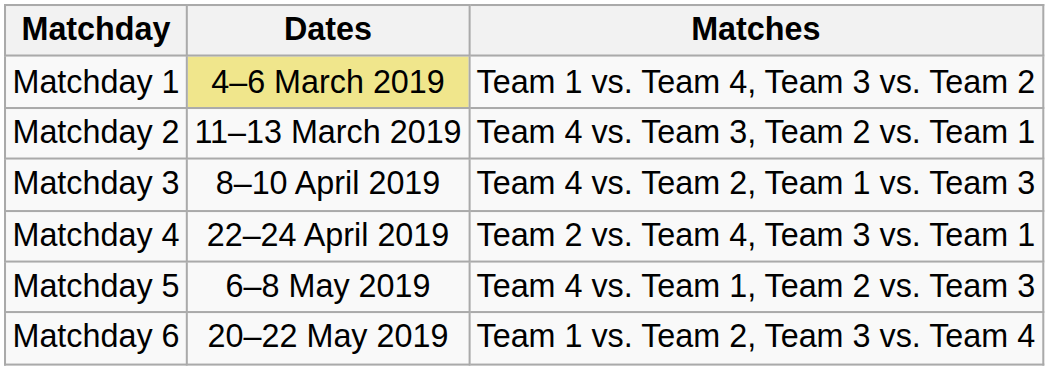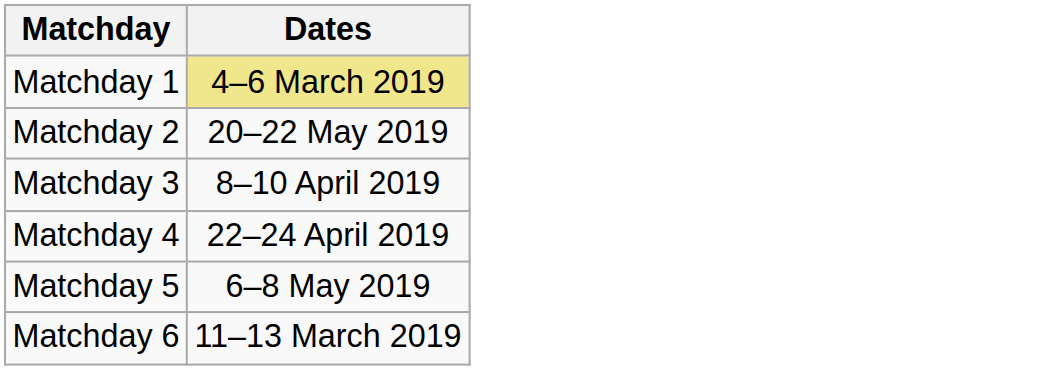 <table class="wikitable" style="text-align:center">
 <tr>
 <th>Matchday</th>
 <th>Dates</th>
-<th>Matches</th>
 </tr>
 <tr>
 <td>Matchday 1</td>
 <td style="background: khaki;">4–6 March 2019</td>
-<td>Team 1 vs. Team 4, Team 3 vs. Team 2</td>
 </tr>
 <tr>
 <td>Matchday 2</td>
-<td>11–13 March 2019</td>
-<td>Team 4 vs. Team 3, Team 2 vs. Team 1</td>
+<td>20–22 May 2019</td>
 </tr>
 <tr>
 <td>Matchday 3</td>
 <td>8–10 April 2019</td>
-<td>Team 4 vs. Team 2, Team 1 vs. Team 3</td>
 </tr>
 <tr>
 <td>Matchday 4</td>
 <td>22–24 April 2019</td>
-<td>Team 2 vs. Team 4, Team 3 vs. Team 1</td>
 </tr>
 <tr>
 <td>Matchday 5</td>
 <td>6–8 May 2019</td>
-<td>Team 4 vs. Team 1, Team 2 vs. Team 3</td>
 </tr>
 <tr>
 <td>Matchday 6</td>
-<td>20–22 May 2019</td>
-<td>Team 1 vs. Team 2, Team 3 vs. Team 4</td>
+<td>11–13 March 2019</td>
 </tr>
 </table>
